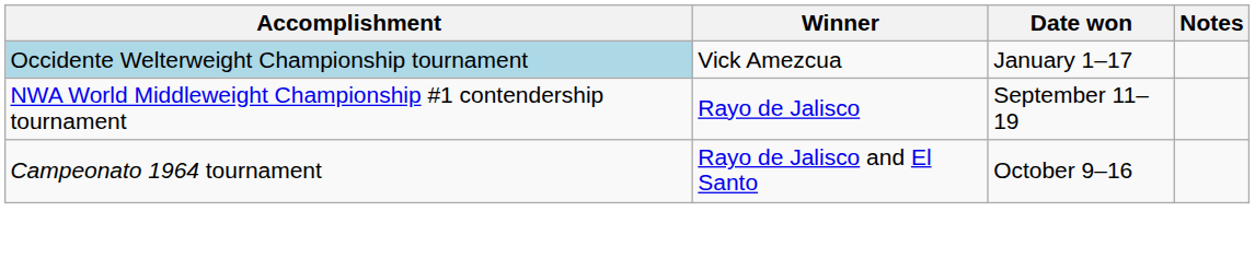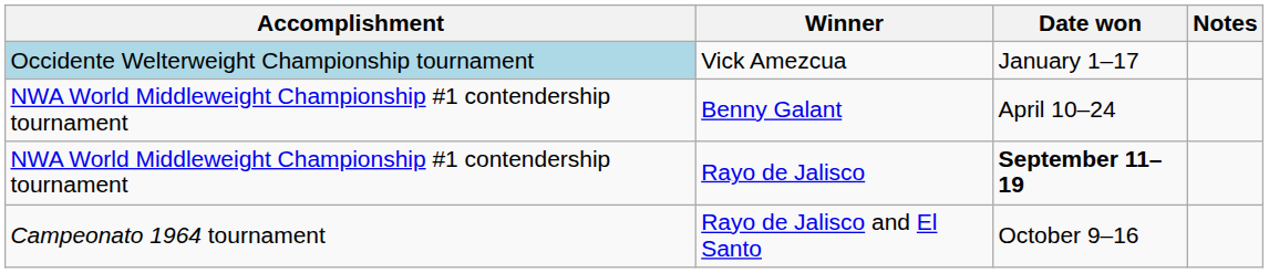 <table class="wikitable">
 <tr>
 <th>Accomplishment</th>
 <th>Winner</th>
 <th>Date won</th>
 <th>Notes</th>
 </tr>
 <tr>
 <td style="background: lightblue;">Occidente Welterweight Championship tournament</td>
 <td>Vick Amezcua</td>
 <td>January 1–17</td>
 <td></td>
 </tr>
 <tr>
 <td><a href='#'>NWA World Middleweight Championship</a> #1 contendership tournament</td>
+<td><a href='#'>Benny Galant</a></td>
+<td>April 10–24</td>
+<td></td>
+</tr>
+<tr>
+<td><a href='#'>NWA World Middleweight Championship</a> #1 contendership tournament</td>
 <td><a href='#'>Rayo de Jalisco</a></td>
-<td>September 11–19</td>
+<td><strong>September 11–19</strong></td>
 <td></td>
 </tr>
 <tr>
 <td><em>Campeonato 1964</em> tournament</td>
 <td><a href='#'>Rayo de Jalisco</a> and <a href='#'>El Santo</a></td>
 <td>October 9–16</td>
 <td></td>
 </tr>
 </table>
